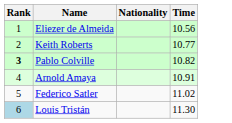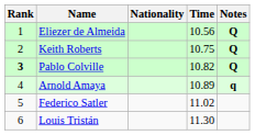 <table class="wikitable sortable" style="text-align:center">
 <tr>
 <th>Rank</th>
 <th>Name</th>
 <th>Nationality</th>
 <th>Time</th>
+<th>Notes</th>
 </tr>
 <tr bgcolor=ccffcc>
 <td align=center>1</td>
 <td align=left><a href='#'>Eliezer de Almeida</a></td>
 <td align=left></td>
 <td>10.56</td>
+<td><strong>Q</strong></td>
 </tr>
 <tr bgcolor=ccffcc>
 <td align=center>2</td>
 <td align=left><a href='#'>Keith Roberts</a></td>
 <td align=left></td>
-<td>10.77</td>
+<td>10.75</td>
+<td><strong>Q</strong></td>
 </tr>
 <tr bgcolor=ccffcc>
 <td align=center><strong>3</strong></td>
 <td align=left><a href='#'>Pablo Colville</a></td>
 <td align=left></td>
 <td>10.82</td>
+<td><strong>Q</strong></td>
 </tr>
 <tr bgcolor=ddffdd>
 <td align=center>4</td>
 <td align=left><a href='#'>Arnold Amaya</a></td>
 <td align=left></td>
-<td>10.91</td>
+<td>10.89</td>
+<td><strong>q</strong></td>
 </tr>
 <tr>
 <td align=center>5</td>
 <td align=left><a href='#'>Federico Satler</a></td>
 <td align=left></td>
 <td>11.02</td>
+<td></td>
 </tr>
 <tr>
-<td align=center style="background: lightblue;">6</td>
+<td align=center>6</td>
 <td align=left><a href='#'>Louis Tristán</a></td>
 <td align=left></td>
 <td>11.30</td>
+<td></td>
 </tr>
 </table>
